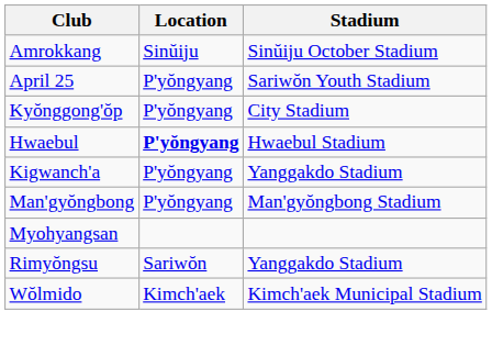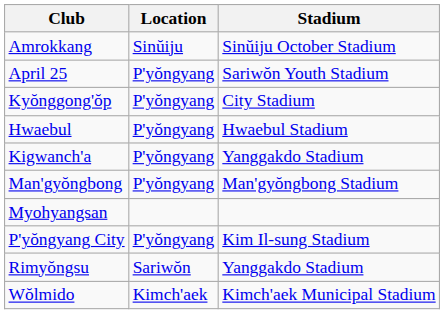 <table class="wikitable sortable" style="text-align: center;">
 <tr>
 <th>Club</th>
 <th>Location</th>
 <th>Stadium</th>
 </tr>
 <tr>
 <td style="text-align:left;"><a href='#'>Amrokkang</a></td>
 <td style="text-align:left;"><a href='#'>Sinŭiju</a></td>
 <td style="text-align:left;"><a href='#'>Sinŭiju October Stadium</a></td>
 </tr>
 <tr>
 <td style="text-align:left;"><a href='#'>April 25</a></td>
 <td style="text-align:left;"><a href='#'>P'yŏngyang</a></td>
 <td style="text-align:left;"><a href='#'>Sariwŏn Youth Stadium</a></td>
 </tr>
 <tr>
 <td style="text-align:left;"><a href='#'>Kyŏnggong'ŏp</a></td>
 <td style="text-align:left;"><a href='#'>P'yŏngyang</a></td>
 <td style="text-align:left;"><a href='#'>City Stadium</a></td>
 </tr>
 <tr>
 <td style="text-align:left;"><a href='#'>Hwaebul</a></td>
-<td style="text-align:left;"><strong><a href='#'>P'yŏngyang</a></strong></td>
+<td style="text-align:left;"><a href='#'>P'yŏngyang</a></td>
 <td style="text-align:left;"><a href='#'>Hwaebul Stadium</a></td>
 </tr>
 <tr>
 <td style="text-align:left;"><a href='#'>Kigwanch'a</a></td>
 <td style="text-align:left;"><a href='#'>P'yŏngyang</a></td>
 <td style="text-align:left;"><a href='#'>Yanggakdo Stadium</a></td>
 </tr>
 <tr>
 <td style="text-align:left;"><a href='#'>Man'gyŏngbong</a></td>
 <td style="text-align:left;"><a href='#'>P'yŏngyang</a></td>
 <td style="text-align:left;"><a href='#'>Man'gyŏngbong Stadium</a></td>
 </tr>
 <tr>
 <td style="text-align:left;"><a href='#'>Myohyangsan</a></td>
 <td></td>
 <td></td>
 </tr>
 <tr>
+<td style="text-align:left;"><a href='#'>P'yŏngyang City</a></td>
+<td style="text-align:left;"><a href='#'>P'yŏngyang</a></td>
+<td style="text-align:left;"><a href='#'>Kim Il-sung Stadium</a></td>
+</tr>
+<tr>
 <td style="text-align:left;"><a href='#'>Rimyŏngsu</a></td>
 <td style="text-align:left;"><a href='#'>Sariwŏn</a></td>
 <td style="text-align:left;"><a href='#'>Yanggakdo Stadium</a></td>
 </tr>
 <tr>
 <td style="text-align:left;"><a href='#'>Wŏlmido</a></td>
 <td style="text-align:left;"><a href='#'>Kimch'aek</a></td>
 <td style="text-align:left;"><a href='#'>Kimch'aek Municipal Stadium</a></td>
 </tr>
 </table>
